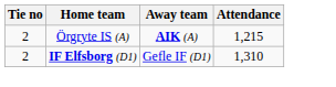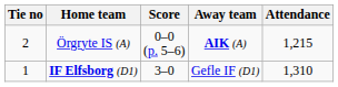 <table class="wikitable" style="text-align:center">
 <tr>
 <th style= width="40px">Tie no</th>
 <th style= width="150px">Home team</th>
+<th style= width="60px">Score</th>
 <th style= width="150px">Away team</th>
 <th style= width="30px">Attendance</th>
 </tr>
 <tr>
 <td>2</td>
 <td><a href='#'>Örgryte IS</a> <em><small>(A)</small></em></td>
+<td>0–0<br>(<a href='#'>p.</a> 5–6)</td>
 <td><strong><a href='#'>AIK</a></strong> <em><small>(A)</small></em></td>
 <td>1,215</td>
 </tr>
 <tr>
-<td>2</td>
+<td>1</td>
 <td><strong><a href='#'>IF Elfsborg</a></strong> <em><small>(D1)</small></em></td>
+<td>3–0</td>
 <td><a href='#'>Gefle IF</a> <em><small>(D1)</small></em></td>
 <td>1,310</td>
 </tr>
 </table>
